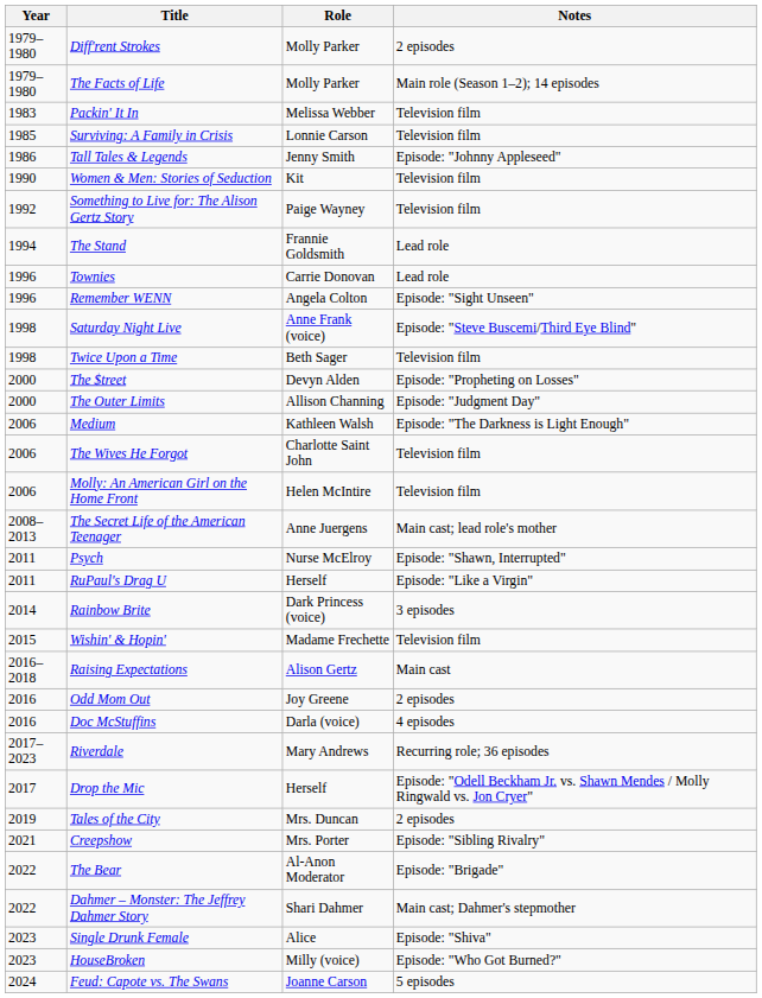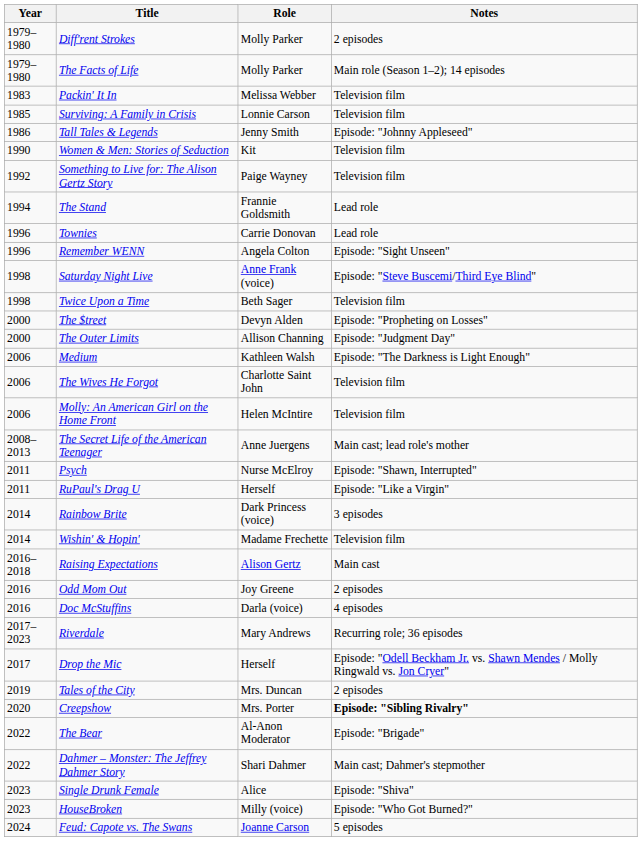 <table class="wikitable sortable">
 <tr>
 <th scope="col">Year</th>
 <th scope="col">Title</th>
 <th scope="col">Role</th>
 <th scope="col" class="unsortable">Notes</th>
 </tr>
 <tr>
 <td>1979–1980</td>
 <td scope="row"><em><a href='#'>Diff'rent Strokes</a></em></td>
 <td>Molly Parker</td>
 <td>2 episodes</td>
 </tr>
 <tr>
 <td>1979–1980</td>
 <td scope="row" data-sort-value="Facts of Life, The"><em><a href='#'>The Facts of Life</a></em></td>
 <td>Molly Parker</td>
 <td>Main role (Season 1–2); 14 episodes</td>
 </tr>
 <tr>
 <td>1983</td>
 <td scope="row"><em><a href='#'>Packin' It In</a></em></td>
 <td>Melissa Webber</td>
 <td>Television film</td>
 </tr>
 <tr>
 <td>1985</td>
 <td scope="row"><em><a href='#'>Surviving: A Family in Crisis</a></em></td>
 <td>Lonnie Carson</td>
 <td>Television film</td>
 </tr>
 <tr>
 <td>1986</td>
 <td scope="row"><em><a href='#'>Tall Tales & Legends</a></em></td>
 <td>Jenny Smith</td>
 <td>Episode: "Johnny Appleseed"</td>
 </tr>
 <tr>
 <td>1990</td>
 <td scope="row"><em><a href='#'>Women & Men: Stories of Seduction</a></em></td>
 <td>Kit</td>
 <td>Television film</td>
 </tr>
 <tr>
 <td>1992</td>
 <td scope="row"><em><a href='#'>Something to Live for: The Alison Gertz Story</a></em></td>
 <td>Paige Wayney</td>
 <td>Television film</td>
 </tr>
 <tr>
 <td>1994</td>
 <td scope="row" data-sort-value="Stand, The"><em><a href='#'>The Stand</a></em></td>
 <td>Frannie Goldsmith</td>
 <td>Lead role</td>
 </tr>
 <tr>
 <td>1996</td>
 <td scope="row"><em><a href='#'>Townies</a></em></td>
 <td>Carrie Donovan</td>
 <td>Lead role</td>
 </tr>
 <tr>
 <td>1996</td>
 <td scope="row"><em><a href='#'>Remember WENN</a></em></td>
 <td>Angela Colton</td>
 <td>Episode: "Sight Unseen"</td>
 </tr>
 <tr>
 <td>1998</td>
 <td scope="row"><em><a href='#'>Saturday Night Live</a></em></td>
 <td><a href='#'>Anne Frank</a> (voice)</td>
 <td>Episode: "<a href='#'>Steve Buscemi</a>/<a href='#'>Third Eye Blind</a>"</td>
 </tr>
 <tr>
 <td>1998</td>
 <td scope="row"><em><a href='#'>Twice Upon a Time</a></em></td>
 <td>Beth Sager</td>
 <td>Television film</td>
 </tr>
 <tr>
 <td>2000</td>
 <td scope="row" data-sort-value="Street, The"><em><a href='#'>The $treet</a></em></td>
 <td>Devyn Alden</td>
 <td>Episode: "Propheting on Losses"</td>
 </tr>
 <tr>
 <td>2000</td>
 <td scope="row" data-sort-value="Outer Limits, The"><em><a href='#'>The Outer Limits</a></em></td>
 <td>Allison Channing</td>
 <td>Episode: "Judgment Day"</td>
 </tr>
 <tr>
 <td>2006</td>
 <td scope="row"><em><a href='#'>Medium</a></em></td>
 <td>Kathleen Walsh</td>
 <td>Episode: "The Darkness is Light Enough"</td>
 </tr>
 <tr>
 <td>2006</td>
 <td scope="row" data-sort-value="Wives He Forgot, The"><em><a href='#'>The Wives He Forgot</a></em></td>
 <td>Charlotte Saint John</td>
 <td>Television film</td>
 </tr>
 <tr>
 <td>2006</td>
 <td scope="row"><em><a href='#'>Molly: An American Girl on the Home Front</a></em></td>
 <td>Helen McIntire</td>
 <td>Television film</td>
 </tr>
 <tr>
 <td>2008–2013</td>
 <td scope="row" data-sort-value="Secret Life of the American Teenager, The"><em><a href='#'>The Secret Life of the American Teenager</a></em></td>
 <td>Anne Juergens</td>
 <td>Main cast; lead role's mother</td>
 </tr>
 <tr>
 <td>2011</td>
 <td scope="row"><em><a href='#'>Psych</a></em></td>
 <td>Nurse McElroy</td>
 <td>Episode: "Shawn, Interrupted"</td>
 </tr>
 <tr>
 <td>2011</td>
 <td scope="row"><em><a href='#'>RuPaul's Drag U</a></em></td>
 <td>Herself</td>
 <td>Episode: "Like a Virgin"</td>
 </tr>
 <tr>
 <td>2014</td>
 <td scope="row"><em><a href='#'>Rainbow Brite</a></em></td>
 <td>Dark Princess (voice)</td>
 <td>3 episodes</td>
 </tr>
 <tr>
-<td>2015</td>
+<td>2014</td>
 <td scope="row"><em><a href='#'>Wishin' & Hopin'</a></em></td>
 <td>Madame Frechette</td>
 <td>Television film</td>
 </tr>
 <tr>
 <td>2016–2018</td>
 <td scope="row"><em><a href='#'>Raising Expectations</a></em></td>
 <td><a href='#'>Alison Gertz</a></td>
 <td>Main cast</td>
 </tr>
 <tr>
 <td>2016</td>
 <td scope="row"><em><a href='#'>Odd Mom Out</a></em></td>
 <td>Joy Greene</td>
 <td>2 episodes</td>
 </tr>
 <tr>
 <td>2016</td>
 <td scope="row"><em><a href='#'>Doc McStuffins</a></em></td>
 <td>Darla (voice)</td>
 <td>4 episodes</td>
 </tr>
 <tr>
 <td>2017–2023</td>
 <td scope="row"><em><a href='#'>Riverdale</a></em></td>
 <td>Mary Andrews</td>
 <td>Recurring role; 36 episodes</td>
 </tr>
 <tr>
 <td>2017</td>
 <td scope="row"><em><a href='#'>Drop the Mic</a></em></td>
 <td>Herself</td>
 <td>Episode: "<a href='#'>Odell Beckham Jr.</a> vs. <a href='#'>Shawn Mendes</a> / Molly Ringwald vs. <a href='#'>Jon Cryer</a>"</td>
 </tr>
 <tr>
 <td>2019</td>
 <td scope="row"><em><a href='#'>Tales of the City</a></em></td>
 <td>Mrs. Duncan</td>
 <td>2 episodes</td>
 </tr>
 <tr>
-<td>2021</td>
+<td>2020</td>
 <td scope="row"><em><a href='#'>Creepshow</a></em></td>
 <td>Mrs. Porter</td>
-<td>Episode: "Sibling Rivalry"</td>
+<td><strong>Episode: "Sibling Rivalry"</strong></td>
 </tr>
 <tr>
 <td>2022</td>
 <td scope="row" data-sort-value="Bear, The"><em><a href='#'>The Bear</a></em></td>
 <td>Al-Anon Moderator</td>
 <td>Episode: "Brigade"</td>
 </tr>
 <tr>
 <td>2022</td>
 <td scope="row"><em><a href='#'>Dahmer – Monster: The Jeffrey Dahmer Story</a></em></td>
 <td>Shari Dahmer</td>
 <td>Main cast; Dahmer's stepmother</td>
 </tr>
 <tr>
 <td>2023</td>
 <td scope="row"><em><a href='#'>Single Drunk Female</a></em></td>
 <td>Alice</td>
 <td>Episode: "Shiva"</td>
 </tr>
 <tr>
 <td>2023</td>
 <td scope="row"><em><a href='#'>HouseBroken</a></em></td>
 <td>Milly (voice)</td>
 <td>Episode: "Who Got Burned?"</td>
 </tr>
 <tr>
 <td>2024</td>
 <td scope="row"><em><a href='#'>Feud: Capote vs. The Swans</a></em></td>
 <td><a href='#'>Joanne Carson</a></td>
 <td>5 episodes</td>
 </tr>
 </table>
